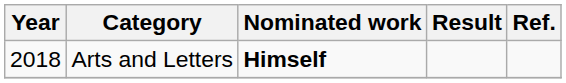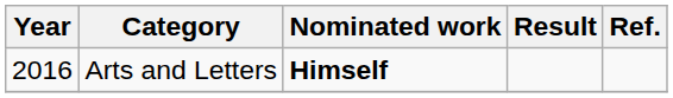 <table class="wikitable sortable">
 <tr>
 <th>Year</th>
 <th>Category</th>
 <th>Nominated work</th>
 <th>Result</th>
 <th>Ref.</th>
 </tr>
 <tr>
-<td>2018</td>
+<td>2016</td>
 <td>Arts and Letters</td>
 <td><strong>Himself</strong></td>
 <td></td>
 <td></td>
 </tr>
 <tr>
 </tr>
 </table>
